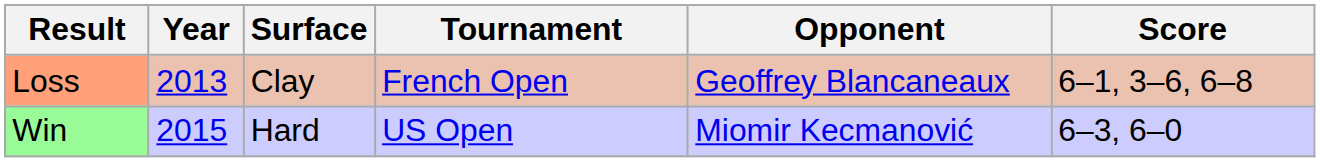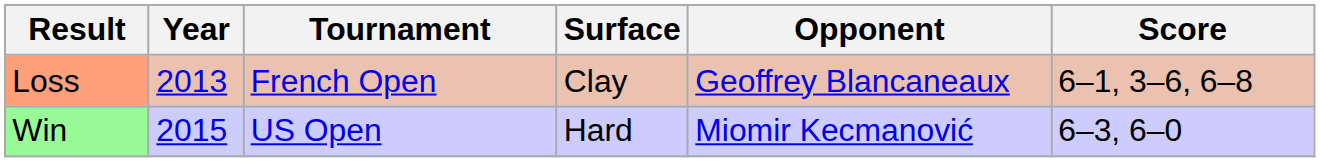 <table class="sortable wikitable">
 <tr>
 <th style="width:65px;">Result</th>
 <th style="width:40px;">Year</th>
+<th style="width:150px;">Tournament</th>
 <th style="width:50px;">Surface</th>
-<th style="width:150px;">Tournament</th>
 <th style="width:175px;">Opponent</th>
 <th style="width:125px;" class="unsortable">Score</th>
 </tr>
 <tr style="background:#ebc2af;">
 <td style="background:#ffa07a;">Loss</td>
 <td><a href='#'>2013</a></td>
+<td><a href='#'>French Open</a></td>
 <td>Clay</td>
-<td><a href='#'>French Open</a></td>
 <td> <a href='#'>Geoffrey Blancaneaux</a></td>
 <td>6–1, 3–6, 6–8</td>
 </tr>
 <tr style="background:#ccccff;">
 <td style="background:#98fb98;">Win</td>
 <td><a href='#'>2015</a></td>
+<td><a href='#'>US Open</a></td>
 <td>Hard</td>
-<td><a href='#'>US Open</a></td>
 <td> <a href='#'>Miomir Kecmanović</a></td>
 <td>6–3, 6–0</td>
 </tr>
 </table>
